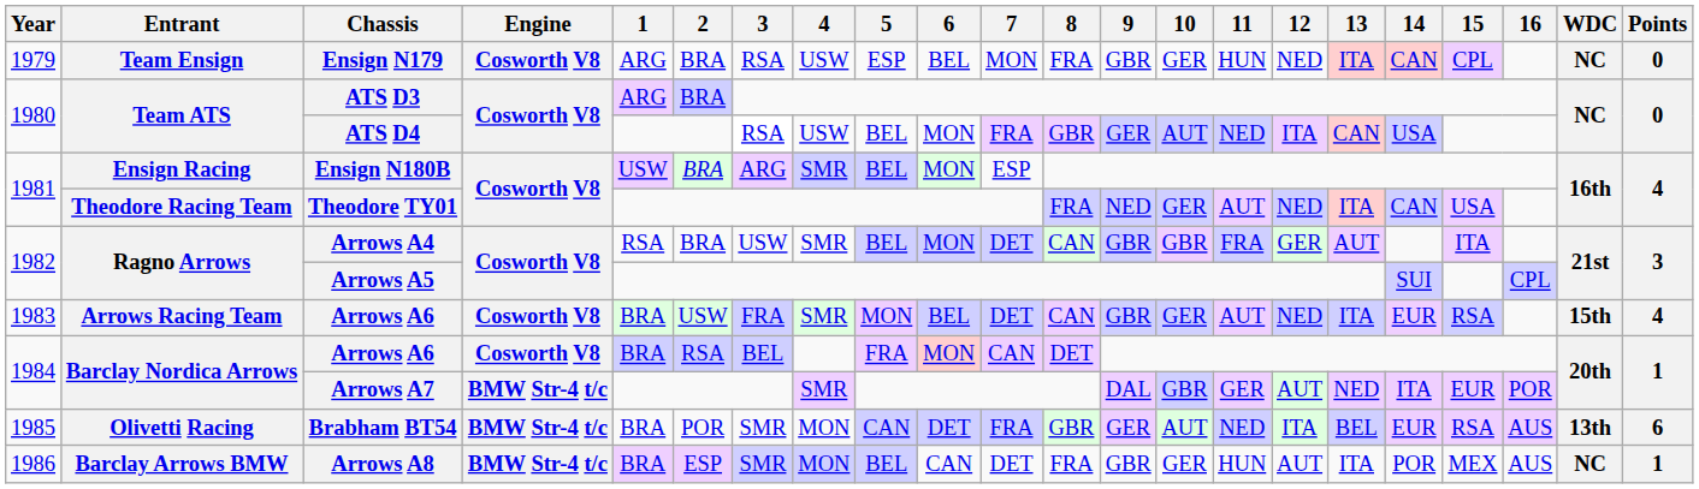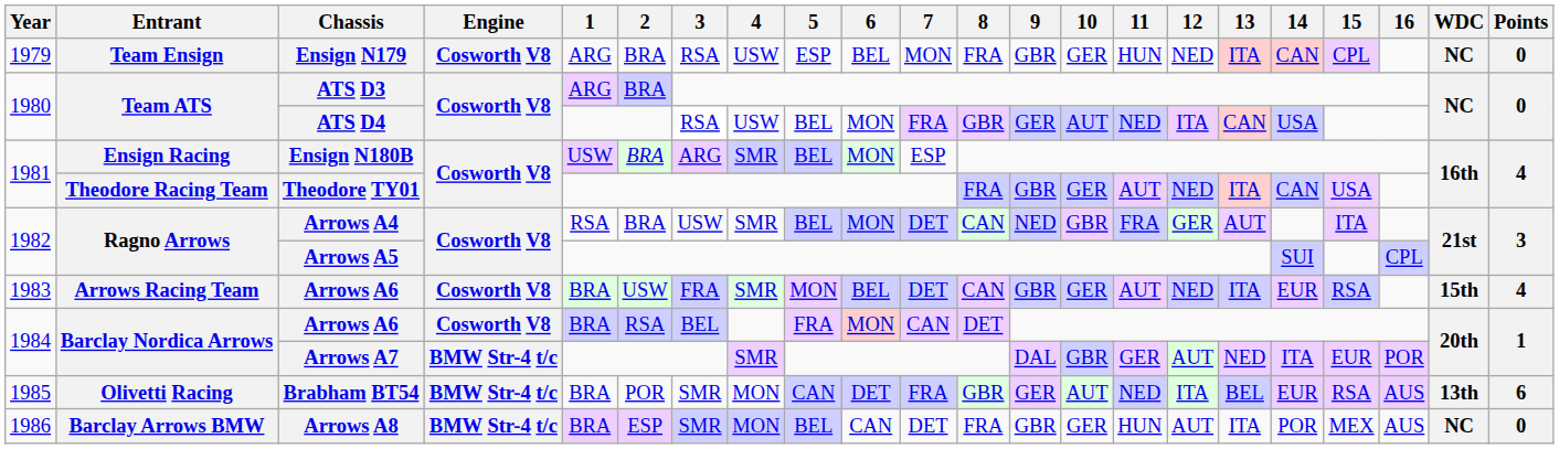 <table class="wikitable" style="text-align:center; font-size:85%">
 <tr>
 <th>Year</th>
 <th>Entrant</th>
 <th>Chassis</th>
 <th>Engine</th>
 <th>1</th>
 <th>2</th>
 <th>3</th>
 <th>4</th>
 <th>5</th>
 <th>6</th>
 <th>7</th>
 <th>8</th>
 <th>9</th>
 <th>10</th>
 <th>11</th>
 <th>12</th>
 <th>13</th>
 <th>14</th>
 <th>15</th>
 <th>16</th>
 <th>WDC</th>
 <th>Points</th>
 </tr>
 <tr>
 <td><a href='#'>1979</a></td>
 <th nowrap><a href='#'>Team Ensign</a></th>
 <th nowrap><a href='#'>Ensign</a> <a href='#'>N179</a></th>
 <th nowrap><a href='#'>Cosworth</a> <a href='#'>V8</a></th>
 <td><a href='#'>ARG</a></td>
 <td><a href='#'>BRA</a></td>
 <td><a href='#'>RSA</a></td>
 <td><a href='#'>USW</a></td>
 <td><a href='#'>ESP</a></td>
 <td><a href='#'>BEL</a></td>
 <td><a href='#'>MON</a></td>
 <td><a href='#'>FRA</a></td>
 <td><a href='#'>GBR</a></td>
 <td><a href='#'>GER</a></td>
 <td><a href='#'>HUN</a></td>
 <td><a href='#'>NED</a></td>
 <td style="background:#FFCFCF;"><a href='#'>ITA</a><br></td>
 <td style="background:#FFCFCF;"><a href='#'>CAN</a><br></td>
 <td style="background:#EFCFFF;"><a href='#'>CPL</a><br></td>
 <td></td>
 <th>NC</th>
 <th>0</th>
 </tr>
 <tr>
 <td rowspan=2><a href='#'>1980</a></td>
 <th rowspan=2 nowrap><a href='#'>Team ATS</a></th>
 <th nowrap><a href='#'>ATS</a> <a href='#'>D3</a></th>
 <th rowspan=2 nowrap><a href='#'>Cosworth</a> <a href='#'>V8</a></th>
 <td style="background:#EFCFFF;"><a href='#'>ARG</a><br></td>
 <td style="background:#CFCFFF;"><a href='#'>BRA</a><br></td>
 <td colspan=14></td>
 <th rowspan=2>NC</th>
 <th rowspan=2>0</th>
 </tr>
 <tr>
 <th nowrap><a href='#'>ATS</a> <a href='#'>D4</a></th>
 <td colspan=2></td>
 <td style="background:#FFFFFF;"><a href='#'>RSA</a><br></td>
 <td><a href='#'>USW</a></td>
 <td><a href='#'>BEL</a></td>
 <td><a href='#'>MON</a></td>
 <td style="background:#EFCFFF;"><a href='#'>FRA</a><br></td>
 <td style="background:#EFCFFF;"><a href='#'>GBR</a><br></td>
 <td style="background:#CFCFFF;"><a href='#'>GER</a><br></td>
 <td style="background:#CFCFFF;"><a href='#'>AUT</a><br></td>
 <td style="background:#CFCFFF;"><a href='#'>NED</a><br></td>
 <td style="background:#EFCFFF;"><a href='#'>ITA</a><br></td>
 <td style="background:#FFCFCF;"><a href='#'>CAN</a><br></td>
 <td style="background:#CFCFFF;"><a href='#'>USA</a><br></td>
 <td colspan=2></td>
 </tr>
 <tr>
 <td rowspan="2"><a href='#'>1981</a></td>
 <th nowrap><a href='#'>Ensign Racing</a></th>
 <th nowrap><a href='#'>Ensign</a> <a href='#'>N180B</a></th>
 <th rowspan="2" nowrap><a href='#'>Cosworth</a> <a href='#'>V8</a></th>
 <td style="background:#EFCFFF;"><a href='#'>USW</a><br></td>
 <td style="background:#DFFFDF;"><em><a href='#'>BRA</a></em><br></td>
 <td style="background:#EFCFFF;"><a href='#'>ARG</a><br></td>
 <td style="background:#CFCFFF;"><a href='#'>SMR</a><br></td>
 <td style="background:#CFCFFF;"><a href='#'>BEL</a><br></td>
 <td style="background:#DFFFDF;"><a href='#'>MON</a><br></td>
 <td><a href='#'>ESP</a></td>
 <td colspan=9></td>
 <th rowspan="2">16th</th>
 <th rowspan="2">4</th>
 </tr>
 <tr>
 <th nowrap><a href='#'>Theodore Racing Team</a></th>
 <th nowrap><a href='#'>Theodore</a> <a href='#'>TY01</a></th>
 <td colspan=7></td>
 <td style="background:#CFCFFF;"><a href='#'>FRA</a><br></td>
-<td style="background:#CFCFFF;"><a href='#'>NED</a><br></td>
+<td style="background:#CFCFFF;"><a href='#'>GBR</a><br></td>
 <td style="background:#CFCFFF;"><a href='#'>GER</a><br></td>
 <td style="background:#EFCFFF;"><a href='#'>AUT</a><br></td>
 <td style="background:#CFCFFF;"><a href='#'>NED</a><br></td>
 <td style="background:#FFCFCF;"><a href='#'>ITA</a><br></td>
 <td style="background:#CFCFFF;"><a href='#'>CAN</a><br></td>
 <td style="background:#EFCFFF;"><a href='#'>USA</a><br></td>
 <td></td>
 </tr>
 <tr>
 <td rowspan="2"><a href='#'>1982</a></td>
 <th rowspan="2" nowrap>Ragno <a href='#'>Arrows</a></th>
 <th nowrap><a href='#'>Arrows</a> <a href='#'>A4</a></th>
 <th rowspan="2" nowrap><a href='#'>Cosworth</a> <a href='#'>V8</a></th>
 <td><a href='#'>RSA</a></td>
 <td><a href='#'>BRA</a></td>
 <td><a href='#'>USW</a></td>
 <td><a href='#'>SMR</a></td>
 <td style="background:#CFCFFF;"><a href='#'>BEL</a><br></td>
 <td style="background:#CFCFFF;"><a href='#'>MON</a><br></td>
 <td style="background:#CFCFFF;"><a href='#'>DET</a><br></td>
 <td style="background:#DFFFDF;"><a href='#'>CAN</a><br></td>
-<td style="background:#CFCFFF;"><a href='#'>GBR</a><br></td>
+<td style="background:#CFCFFF;"><a href='#'>NED</a><br></td>
 <td style="background:#EFCFFF;"><a href='#'>GBR</a><br></td>
 <td style="background:#CFCFFF;"><a href='#'>FRA</a><br></td>
 <td style="background:#DFFFDF;"><a href='#'>GER</a><br></td>
 <td style="background:#EFCFFF;"><a href='#'>AUT</a><br></td>
 <td></td>
 <td style="background:#EFCFFF;"><a href='#'>ITA</a><br></td>
 <td></td>
 <th rowspan="2">21st</th>
 <th rowspan="2">3</th>
 </tr>
 <tr>
 <th nowrap><a href='#'>Arrows</a> <a href='#'>A5</a></th>
 <td colspan=13></td>
 <td style="background:#CFCFFF;"><a href='#'>SUI</a><br></td>
 <td></td>
 <td style="background:#CFCFFF;"><a href='#'>CPL</a><br></td>
 </tr>
 <tr>
 <td><a href='#'>1983</a></td>
 <th nowrap><a href='#'>Arrows Racing Team</a></th>
 <th nowrap><a href='#'>Arrows</a> <a href='#'>A6</a></th>
 <th nowrap><a href='#'>Cosworth</a> <a href='#'>V8</a></th>
 <td style="background:#DFFFDF;"><a href='#'>BRA</a><br></td>
 <td style="background:#DFFFDF;"><a href='#'>USW</a><br></td>
 <td style="background:#CFCFFF;"><a href='#'>FRA</a><br></td>
 <td style="background:#DFFFDF;"><a href='#'>SMR</a><br></td>
 <td style="background:#EFCFFF;"><a href='#'>MON</a><br></td>
 <td style="background:#CFCFFF;"><a href='#'>BEL</a><br></td>
 <td style="background:#CFCFFF;"><a href='#'>DET</a><br></td>
 <td style="background:#EFCFFF;"><a href='#'>CAN</a><br></td>
 <td style="background:#CFCFFF;"><a href='#'>GBR</a><br></td>
 <td style="background:#CFCFFF;"><a href='#'>GER</a><br></td>
 <td style="background:#EFCFFF;"><a href='#'>AUT</a><br></td>
 <td style="background:#CFCFFF;"><a href='#'>NED</a><br></td>
 <td style="background:#CFCFFF;"><a href='#'>ITA</a><br></td>
 <td style="background:#EFCFFF;"><a href='#'>EUR</a><br></td>
 <td style="background:#CFCFFF;"><a href='#'>RSA</a><br></td>
 <td></td>
 <th>15th</th>
 <th>4</th>
 </tr>
 <tr>
 <td rowspan="2"><a href='#'>1984</a></td>
 <th rowspan="2" nowrap><a href='#'>Barclay Nordica Arrows</a></th>
 <th nowrap><a href='#'>Arrows</a> <a href='#'>A6</a></th>
 <th nowrap><a href='#'>Cosworth</a> <a href='#'>V8</a></th>
 <td style="background:#CFCFFF;"><a href='#'>BRA</a><br></td>
 <td style="background:#CFCFFF;"><a href='#'>RSA</a><br></td>
 <td style="background:#CFCFFF;"><a href='#'>BEL</a><br></td>
 <td></td>
 <td style="background:#EFCFFF;"><a href='#'>FRA</a><br></td>
 <td style="background:#FFCFCF;"><a href='#'>MON</a><br></td>
 <td style="background:#EFCFFF;"><a href='#'>CAN</a><br></td>
 <td style="background:#EFCFFF;"><a href='#'>DET</a><br></td>
 <td colspan=8></td>
 <th rowspan="2">20th</th>
 <th rowspan="2">1</th>
 </tr>
 <tr>
 <th nowrap><a href='#'>Arrows</a> <a href='#'>A7</a></th>
 <th nowrap><a href='#'>BMW</a> <a href='#'>Str-4</a> <a href='#'>t/c</a></th>
 <td colspan=3></td>
 <td style="background:#EFCFFF;"><a href='#'>SMR</a><br></td>
 <td colspan=4></td>
 <td style="background:#EFCFFF;"><a href='#'>DAL</a><br></td>
 <td style="background:#CFCFFF;"><a href='#'>GBR</a><br></td>
 <td style="background:#EFCFFF;"><a href='#'>GER</a><br></td>
 <td style="background:#DFFFDF;"><a href='#'>AUT</a><br></td>
 <td style="background:#EFCFFF;"><a href='#'>NED</a><br></td>
 <td style="background:#EFCFFF;"><a href='#'>ITA</a><br></td>
 <td style="background:#EFCFFF;"><a href='#'>EUR</a><br></td>
 <td style="background:#EFCFFF;"><a href='#'>POR</a><br></td>
 </tr>
 <tr>
 <td><a href='#'>1985</a></td>
 <th nowrap><a href='#'>Olivetti</a> <a href='#'>Racing</a></th>
 <th nowrap><a href='#'>Brabham</a> <a href='#'>BT54</a></th>
 <th nowrap><a href='#'>BMW</a> <a href='#'>Str-4</a> <a href='#'>t/c</a></th>
 <td><a href='#'>BRA</a></td>
 <td><a href='#'>POR</a></td>
 <td><a href='#'>SMR</a></td>
 <td><a href='#'>MON</a></td>
 <td style="background:#CFCFFF;"><a href='#'>CAN</a><br></td>
 <td style="background:#CFCFFF;"><a href='#'>DET</a><br></td>
 <td style="background:#CFCFFF;"><a href='#'>FRA</a><br></td>
 <td style="background:#DFFFDF;"><a href='#'>GBR</a><br></td>
 <td style="background:#EFCFFF;"><a href='#'>GER</a><br></td>
 <td style="background:#DFFFDF;"><a href='#'>AUT</a><br></td>
 <td style="background:#CFCFFF;"><a href='#'>NED</a><br></td>
 <td style="background:#DFFFDF;"><a href='#'>ITA</a><br></td>
 <td style="background:#CFCFFF;"><a href='#'>BEL</a><br></td>
 <td style="background:#EFCFFF;"><a href='#'>EUR</a><br></td>
 <td style="background:#EFCFFF;"><a href='#'>RSA</a><br></td>
 <td style="background:#EFCFFF;"><a href='#'>AUS</a><br></td>
 <th>13th</th>
 <th>6</th>
 </tr>
 <tr>
 <td><a href='#'>1986</a></td>
 <th nowrap><a href='#'>Barclay Arrows BMW</a></th>
 <th nowrap><a href='#'>Arrows</a> <a href='#'>A8</a></th>
 <th nowrap><a href='#'>BMW</a> <a href='#'>Str-4</a> <a href='#'>t/c</a></th>
 <td style="background:#EFCFFF;"><a href='#'>BRA</a><br></td>
 <td style="background:#EFCFFF;"><a href='#'>ESP</a><br></td>
 <td style="background:#CFCFFF;"><a href='#'>SMR</a><br></td>
 <td style="background:#CFCFFF;"><a href='#'>MON</a><br></td>
 <td style="background:#CFCFFF;"><a href='#'>BEL</a><br></td>
 <td><a href='#'>CAN</a></td>
 <td><a href='#'>DET</a></td>
 <td><a href='#'>FRA</a></td>
 <td><a href='#'>GBR</a></td>
 <td><a href='#'>GER</a></td>
 <td><a href='#'>HUN</a></td>
 <td><a href='#'>AUT</a></td>
 <td><a href='#'>ITA</a></td>
 <td><a href='#'>POR</a></td>
 <td><a href='#'>MEX</a></td>
 <td><a href='#'>AUS</a></td>
 <th>NC</th>
-<th>1</th>
+<th>0</th>
 </tr>
 </table>
